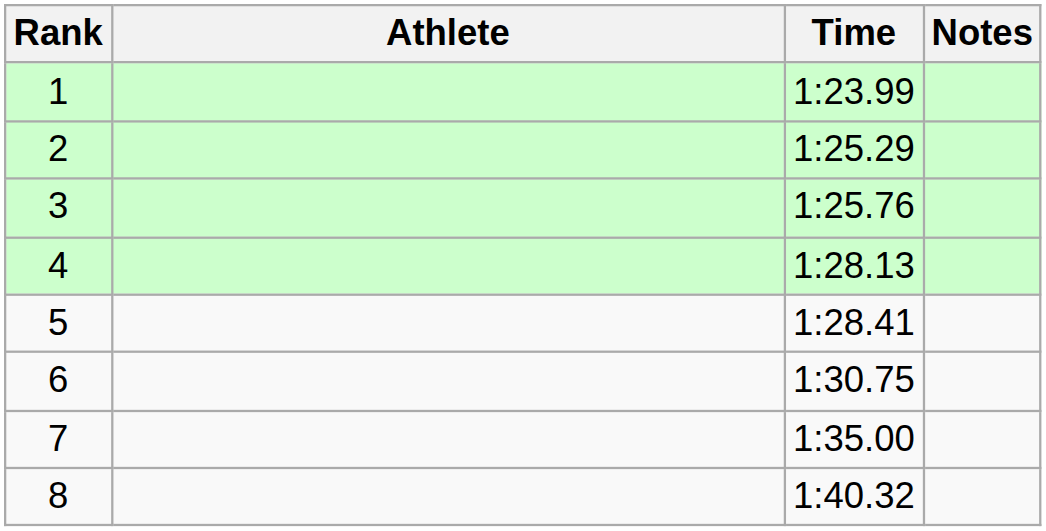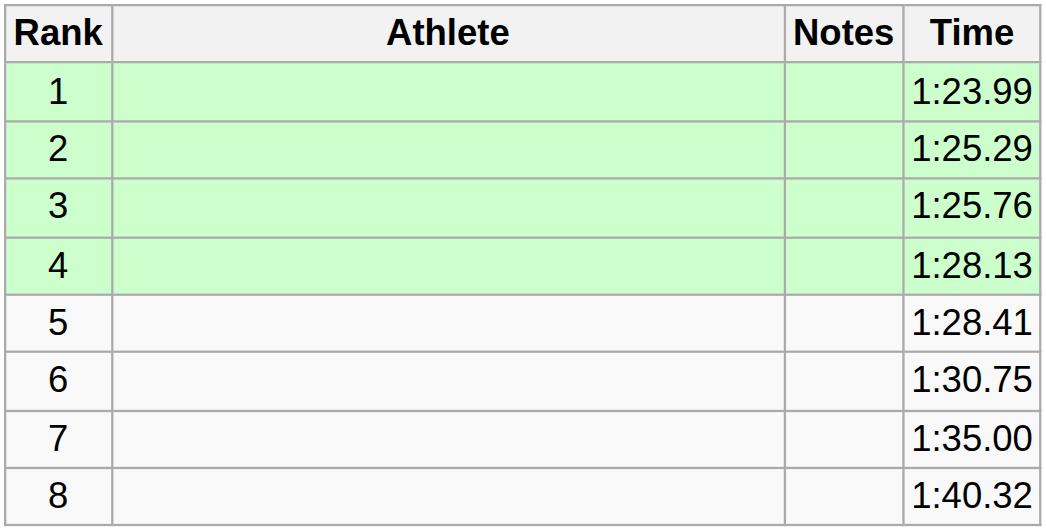 <table class="wikitable" style="text-align:center">
 <tr>
 <th>Rank</th>
 <th Style="width:18em">Athlete</th>
+<th>Notes</th>
 <th>Time</th>
-<th>Notes</th>
 </tr>
 <tr style="background:#cfc">
 <td>1</td>
 <td style="text-align:left"></td>
+<td></td>
 <td>1:23.99</td>
-<td></td>
 </tr>
 <tr style="background:#cfc">
 <td>2</td>
 <td style="text-align:left"></td>
+<td></td>
 <td>1:25.29</td>
-<td></td>
 </tr>
 <tr style="background:#cfc">
 <td>3</td>
 <td style="text-align:left"></td>
+<td></td>
 <td>1:25.76</td>
-<td></td>
 </tr>
 <tr style="background:#cfc">
 <td>4</td>
 <td style="text-align:left"></td>
+<td></td>
 <td>1:28.13</td>
-<td></td>
 </tr>
 <tr>
 <td>5</td>
 <td style="text-align:left"></td>
+<td></td>
 <td>1:28.41</td>
-<td></td>
 </tr>
 <tr>
 <td>6</td>
 <td style="text-align:left"></td>
+<td></td>
 <td>1:30.75</td>
-<td></td>
 </tr>
 <tr>
 <td>7</td>
 <td style="text-align:left"></td>
+<td></td>
 <td>1:35.00</td>
-<td></td>
 </tr>
 <tr>
 <td>8</td>
 <td style="text-align:left"></td>
+<td></td>
 <td>1:40.32</td>
-<td></td>
 </tr>
 </table>
